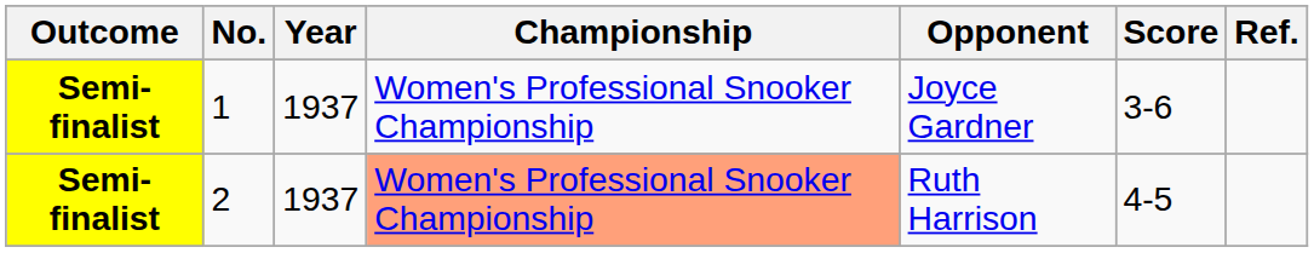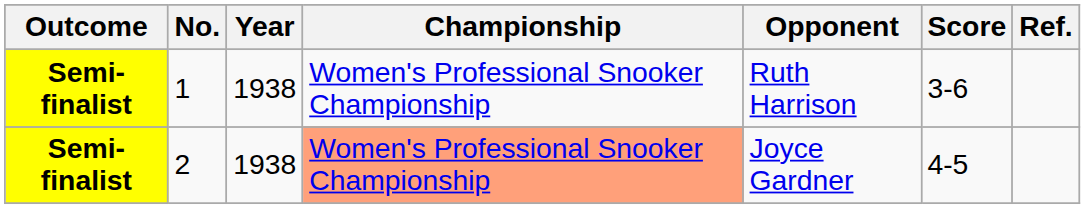 <table class="wikitable">
 <tr>
 <th>Outcome</th>
 <th>No.</th>
 <th>Year</th>
 <th>Championship</th>
 <th>Opponent</th>
 <th>Score</th>
 <th>Ref.</th>
 </tr>
 <tr>
 <th scope="row" style="background:yellow;">Semi-finalist</th>
 <td>1</td>
-<td>1937</td>
+<td>1938</td>
 <td><a href='#'>Women's Professional Snooker Championship</a></td>
-<td><a href='#'>Joyce Gardner</a></td>
+<td><a href='#'>Ruth Harrison</a></td>
 <td>3-6</td>
 <td></td>
 </tr>
 <tr>
 <th scope="row" style="background:yellow;">Semi-finalist</th>
 <td>2</td>
-<td>1937</td>
+<td>1938</td>
 <td style="background: lightsalmon;"><a href='#'>Women's Professional Snooker Championship</a></td>
-<td><a href='#'>Ruth Harrison</a></td>
+<td><a href='#'>Joyce Gardner</a></td>
 <td>4-5</td>
 <td></td>
 </tr>
 </table>
